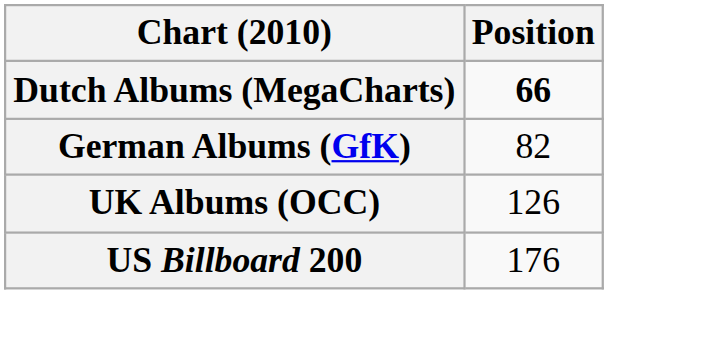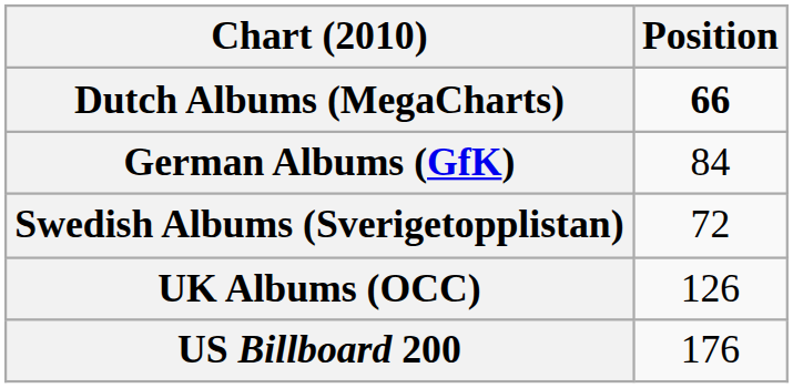 <table class="wikitable sortable plainrowheaders" style="text-align:center;">
 <tr>
 <th>Chart (2010)</th>
 <th>Position</th>
 </tr>
 <tr>
 <th scope="row">Dutch Albums (MegaCharts)</th>
 <td><strong>66</strong></td>
 </tr>
 <tr>
 <th scope="row">German Albums (<a href='#'>GfK</a>)</th>
-<td>82</td>
+<td>84</td>
+</tr>
+<tr>
+<th scope="row">Swedish Albums (Sverigetopplistan)</th>
+<td>72</td>
 </tr>
 <tr>
 <th scope="row">UK Albums (OCC)</th>
 <td>126</td>
 </tr>
 <tr>
 <th scope="row">US <em>Billboard</em> 200</th>
 <td>176</td>
 </tr>
 </table>
